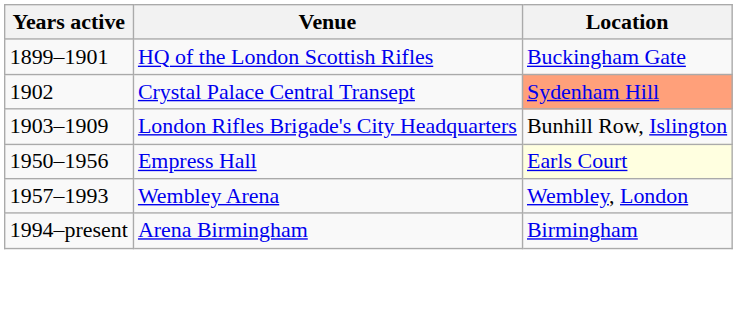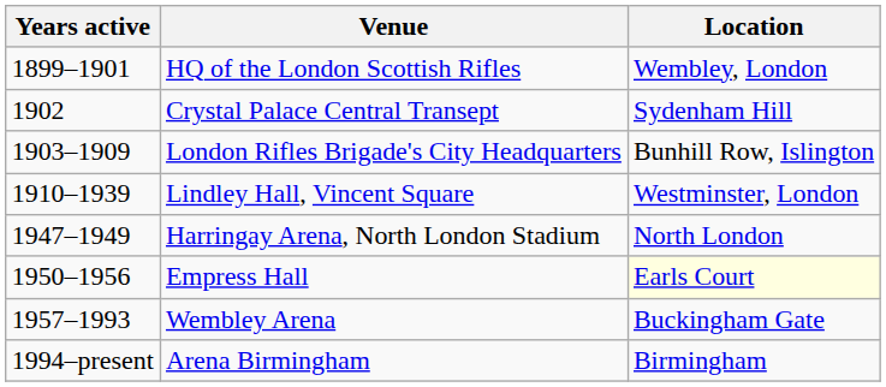 <table class=wikitable>
 <tr>
 <th>Years active</th>
 <th>Venue</th>
 <th>Location</th>
 </tr>
 <tr>
 <td>1899–1901</td>
 <td><a href='#'>HQ of the London Scottish Rifles</a></td>
-<td><a href='#'>Buckingham Gate</a></td>
+<td><a href='#'>Wembley</a>, <a href='#'>London</a></td>
 </tr>
 <tr>
 <td>1902</td>
 <td><a href='#'>Crystal Palace Central Transept</a></td>
-<td style="background: lightsalmon;"><a href='#'>Sydenham Hill</a></td>
+<td><a href='#'>Sydenham Hill</a></td>
 </tr>
 <tr>
 <td>1903–1909</td>
 <td><a href='#'>London Rifles Brigade's City Headquarters</a></td>
 <td>Bunhill Row, <a href='#'>Islington</a></td>
+</tr>
+<tr>
+<td>1910–1939</td>
+<td><a href='#'>Lindley Hall</a>, <a href='#'>Vincent Square</a></td>
+<td><a href='#'>Westminster</a>, <a href='#'>London</a></td>
+</tr>
+<tr>
+<td>1947–1949</td>
+<td><a href='#'>Harringay Arena</a>, North London Stadium</td>
+<td><a href='#'>North London</a></td>
 </tr>
 <tr>
 <td>1950–1956</td>
 <td><a href='#'>Empress Hall</a></td>
 <td style="background: lightyellow;"><a href='#'>Earls Court</a></td>
 </tr>
 <tr>
 <td>1957–1993</td>
 <td><a href='#'>Wembley Arena</a></td>
-<td><a href='#'>Wembley</a>, <a href='#'>London</a></td>
+<td><a href='#'>Buckingham Gate</a></td>
 </tr>
 <tr>
 <td>1994–present</td>
 <td><a href='#'>Arena Birmingham</a></td>
 <td><a href='#'>Birmingham</a></td>
 </tr>
 </table>
